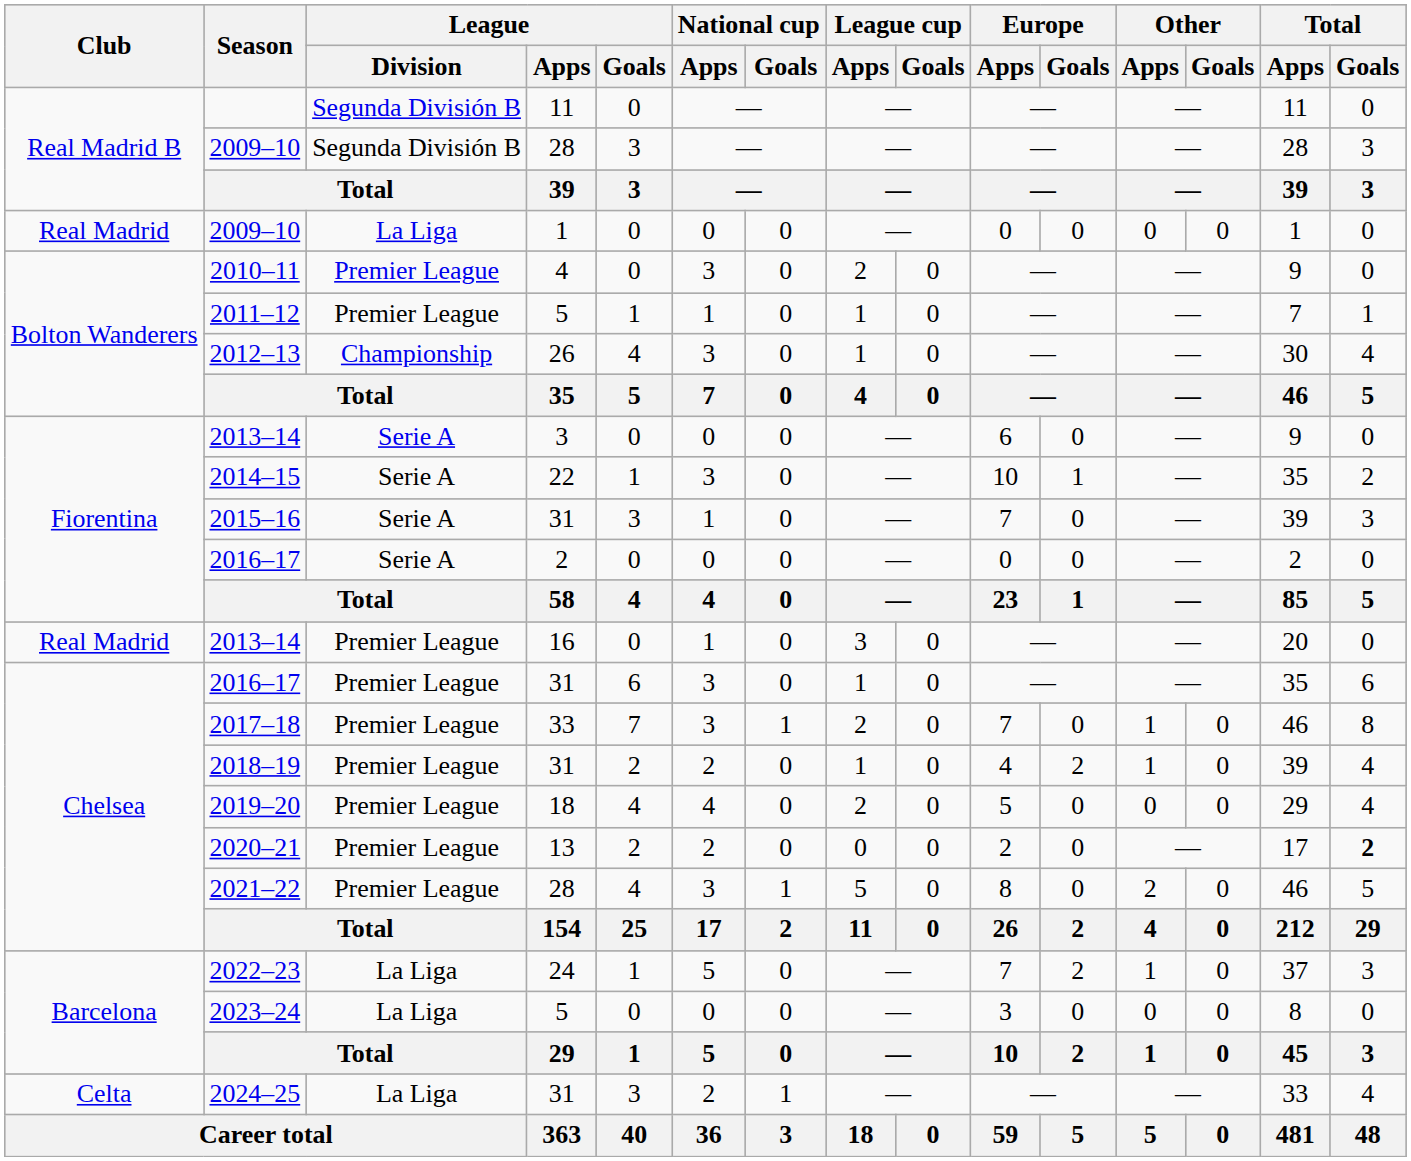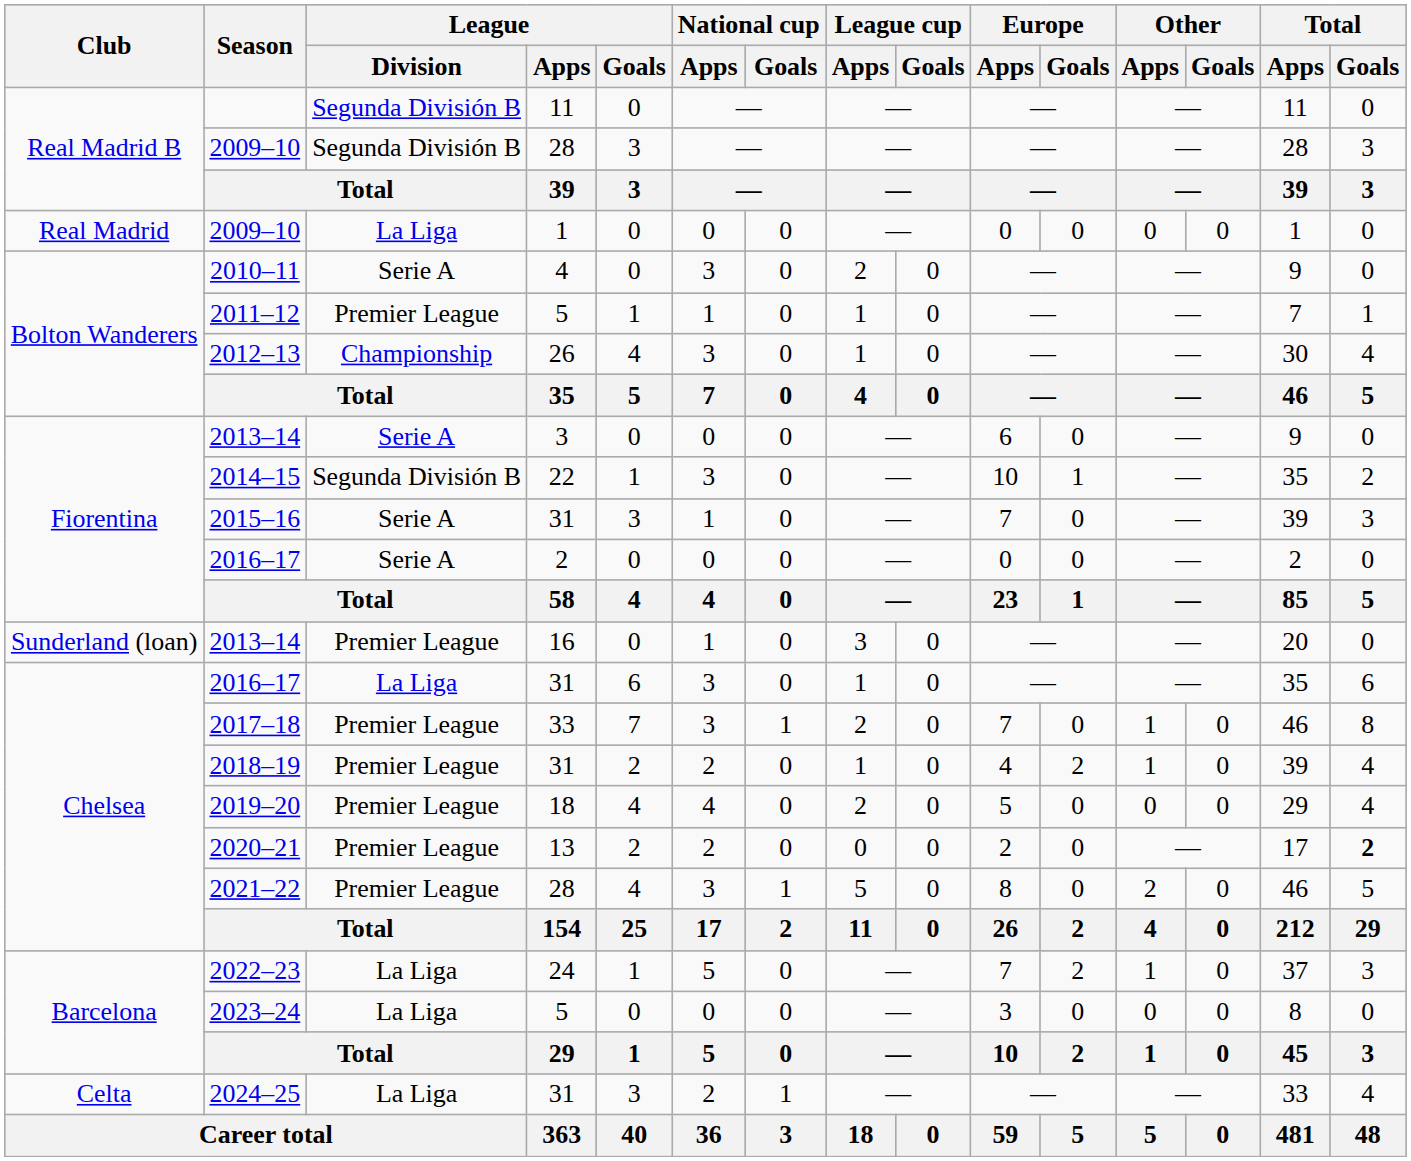 <table class="wikitable" style="text-align: center;">
 <tr>
 <th rowspan="2">Club</th>
 <th rowspan="2">Season</th>
 <th colspan="3">League</th>
 <th colspan="2">National cup</th>
 <th colspan="2">League cup</th>
 <th colspan="2">Europe</th>
 <th colspan="2">Other</th>
 <th colspan="2">Total</th>
 </tr>
 <tr>
 <th>Division</th>
 <th>Apps</th>
 <th>Goals</th>
 <th>Apps</th>
 <th>Goals</th>
 <th>Apps</th>
 <th>Goals</th>
 <th>Apps</th>
 <th>Goals</th>
 <th>Apps</th>
 <th>Goals</th>
 <th>Apps</th>
 <th>Goals</th>
 </tr>
 <tr>
 <td rowspan="3"><a href='#'>Real Madrid B</a></td>
 <td></td>
 <td><a href='#'>Segunda División B</a></td>
 <td>11</td>
 <td>0</td>
 <td colspan="2">—</td>
 <td colspan="2">—</td>
 <td colspan="2">—</td>
 <td colspan="2">—</td>
 <td>11</td>
 <td>0</td>
 </tr>
 <tr>
 <td><a href='#'>2009–10</a></td>
 <td>Segunda División B</td>
 <td>28</td>
 <td>3</td>
 <td colspan="2">—</td>
 <td colspan="2">—</td>
 <td colspan="2">—</td>
 <td colspan="2">—</td>
 <td>28</td>
 <td>3</td>
 </tr>
 <tr>
 <th colspan="2">Total</th>
 <th>39</th>
 <th>3</th>
 <th colspan="2">—</th>
 <th colspan="2">—</th>
 <th colspan="2">—</th>
 <th colspan="2">—</th>
 <th>39</th>
 <th>3</th>
 </tr>
 <tr>
 <td><a href='#'>Real Madrid</a></td>
 <td><a href='#'>2009–10</a></td>
 <td><a href='#'>La Liga</a></td>
 <td>1</td>
 <td>0</td>
 <td>0</td>
 <td>0</td>
 <td colspan="2">—</td>
 <td>0</td>
 <td>0</td>
 <td>0</td>
 <td>0</td>
 <td>1</td>
 <td>0</td>
 </tr>
 <tr>
 <td rowspan="4"><a href='#'>Bolton Wanderers</a></td>
 <td><a href='#'>2010–11</a></td>
-<td><a href='#'>Premier League</a></td>
+<td>Serie A</td>
 <td>4</td>
 <td>0</td>
 <td>3</td>
 <td>0</td>
 <td>2</td>
 <td>0</td>
 <td colspan="2">—</td>
 <td colspan="2">—</td>
 <td>9</td>
 <td>0</td>
 </tr>
 <tr>
 <td><a href='#'>2011–12</a></td>
 <td>Premier League</td>
 <td>5</td>
 <td>1</td>
 <td>1</td>
 <td>0</td>
 <td>1</td>
 <td>0</td>
 <td colspan="2">—</td>
 <td colspan="2">—</td>
 <td>7</td>
 <td>1</td>
 </tr>
 <tr>
 <td><a href='#'>2012–13</a></td>
 <td><a href='#'>Championship</a></td>
 <td>26</td>
 <td>4</td>
 <td>3</td>
 <td>0</td>
 <td>1</td>
 <td>0</td>
 <td colspan="2">—</td>
 <td colspan="2">—</td>
 <td>30</td>
 <td>4</td>
 </tr>
 <tr>
 <th colspan="2">Total</th>
 <th>35</th>
 <th>5</th>
 <th>7</th>
 <th>0</th>
 <th>4</th>
 <th>0</th>
 <th colspan="2">—</th>
 <th colspan="2">—</th>
 <th>46</th>
 <th>5</th>
 </tr>
 <tr>
 <td rowspan="5"><a href='#'>Fiorentina</a></td>
 <td><a href='#'>2013–14</a></td>
 <td><a href='#'>Serie A</a></td>
 <td>3</td>
 <td>0</td>
 <td>0</td>
 <td>0</td>
 <td colspan="2">—</td>
 <td>6</td>
 <td>0</td>
 <td colspan="2">—</td>
 <td>9</td>
 <td>0</td>
 </tr>
 <tr>
 <td><a href='#'>2014–15</a></td>
-<td>Serie A</td>
+<td>Segunda División B</td>
 <td>22</td>
 <td>1</td>
 <td>3</td>
 <td>0</td>
 <td colspan="2">—</td>
 <td>10</td>
 <td>1</td>
 <td colspan="2">—</td>
 <td>35</td>
 <td>2</td>
 </tr>
 <tr>
 <td><a href='#'>2015–16</a></td>
 <td>Serie A</td>
 <td>31</td>
 <td>3</td>
 <td>1</td>
 <td>0</td>
 <td colspan="2">—</td>
 <td>7</td>
 <td>0</td>
 <td colspan="2">—</td>
 <td>39</td>
 <td>3</td>
 </tr>
 <tr>
 <td><a href='#'>2016–17</a></td>
 <td>Serie A</td>
 <td>2</td>
 <td>0</td>
 <td>0</td>
 <td>0</td>
 <td colspan="2">—</td>
 <td>0</td>
 <td>0</td>
 <td colspan="2">—</td>
 <td>2</td>
 <td>0</td>
 </tr>
 <tr>
 <th colspan="2">Total</th>
 <th>58</th>
 <th>4</th>
 <th>4</th>
 <th>0</th>
 <th colspan="2">—</th>
 <th>23</th>
 <th>1</th>
 <th colspan="2">—</th>
 <th>85</th>
 <th>5</th>
 </tr>
 <tr>
-<td><a href='#'>Real Madrid</a></td>
+<td><a href='#'>Sunderland</a> (loan)</td>
 <td><a href='#'>2013–14</a></td>
 <td>Premier League</td>
 <td>16</td>
 <td>0</td>
 <td>1</td>
 <td>0</td>
 <td>3</td>
 <td>0</td>
 <td colspan="2">—</td>
 <td colspan="2">—</td>
 <td>20</td>
 <td>0</td>
 </tr>
 <tr>
 <td rowspan="7"><a href='#'>Chelsea</a></td>
 <td><a href='#'>2016–17</a></td>
-<td>Premier League</td>
+<td><a href='#'>La Liga</a></td>
 <td>31</td>
 <td>6</td>
 <td>3</td>
 <td>0</td>
 <td>1</td>
 <td>0</td>
 <td colspan="2">—</td>
 <td colspan="2">—</td>
 <td>35</td>
 <td>6</td>
 </tr>
 <tr>
 <td><a href='#'>2017–18</a></td>
 <td>Premier League</td>
 <td>33</td>
 <td>7</td>
 <td>3</td>
 <td>1</td>
 <td>2</td>
 <td>0</td>
 <td>7</td>
 <td>0</td>
 <td>1</td>
 <td>0</td>
 <td>46</td>
 <td>8</td>
 </tr>
 <tr>
 <td><a href='#'>2018–19</a></td>
 <td>Premier League</td>
 <td>31</td>
 <td>2</td>
 <td>2</td>
 <td>0</td>
 <td>1</td>
 <td>0</td>
 <td>4</td>
 <td>2</td>
 <td>1</td>
 <td>0</td>
 <td>39</td>
 <td>4</td>
 </tr>
 <tr>
 <td><a href='#'>2019–20</a></td>
 <td>Premier League</td>
 <td>18</td>
 <td>4</td>
 <td>4</td>
 <td>0</td>
 <td>2</td>
 <td>0</td>
 <td>5</td>
 <td>0</td>
 <td>0</td>
 <td>0</td>
 <td>29</td>
 <td>4</td>
 </tr>
 <tr>
 <td><a href='#'>2020–21</a></td>
 <td>Premier League</td>
 <td>13</td>
 <td>2</td>
 <td>2</td>
 <td>0</td>
 <td>0</td>
 <td>0</td>
 <td>2</td>
 <td>0</td>
 <td colspan="2">—</td>
 <td>17</td>
 <td><strong>2</strong></td>
 </tr>
 <tr>
 <td><a href='#'>2021–22</a></td>
 <td>Premier League</td>
 <td>28</td>
 <td>4</td>
 <td>3</td>
 <td>1</td>
 <td>5</td>
 <td>0</td>
 <td>8</td>
 <td>0</td>
 <td>2</td>
 <td>0</td>
 <td>46</td>
 <td>5</td>
 </tr>
 <tr>
 <th colspan="2">Total</th>
 <th>154</th>
 <th>25</th>
 <th>17</th>
 <th>2</th>
 <th>11</th>
 <th>0</th>
 <th>26</th>
 <th>2</th>
 <th>4</th>
 <th>0</th>
 <th>212</th>
 <th>29</th>
 </tr>
 <tr>
 <td rowspan="3"><a href='#'>Barcelona</a></td>
 <td><a href='#'>2022–23</a></td>
 <td>La Liga</td>
 <td>24</td>
 <td>1</td>
 <td>5</td>
 <td>0</td>
 <td colspan="2">—</td>
 <td>7</td>
 <td>2</td>
 <td>1</td>
 <td>0</td>
 <td>37</td>
 <td>3</td>
 </tr>
 <tr>
 <td><a href='#'>2023–24</a></td>
 <td>La Liga</td>
 <td>5</td>
 <td>0</td>
 <td>0</td>
 <td>0</td>
 <td colspan="2">—</td>
 <td>3</td>
 <td>0</td>
 <td>0</td>
 <td>0</td>
 <td>8</td>
 <td>0</td>
 </tr>
 <tr>
 <th colspan="2">Total</th>
 <th>29</th>
 <th>1</th>
 <th>5</th>
 <th>0</th>
 <th colspan="2">—</th>
 <th>10</th>
 <th>2</th>
 <th>1</th>
 <th>0</th>
 <th>45</th>
 <th>3</th>
 </tr>
 <tr>
 <td><a href='#'>Celta</a></td>
 <td><a href='#'>2024–25</a></td>
 <td>La Liga</td>
 <td>31</td>
 <td>3</td>
 <td>2</td>
 <td>1</td>
 <td colspan="2">—</td>
 <td colspan="2">—</td>
 <td colspan="2">—</td>
 <td>33</td>
 <td>4</td>
 </tr>
 <tr>
 <th colspan="3">Career total</th>
 <th>363</th>
 <th>40</th>
 <th>36</th>
 <th>3</th>
 <th>18</th>
 <th>0</th>
 <th>59</th>
 <th>5</th>
 <th>5</th>
 <th>0</th>
 <th>481</th>
 <th>48</th>
 </tr>
 </table>
